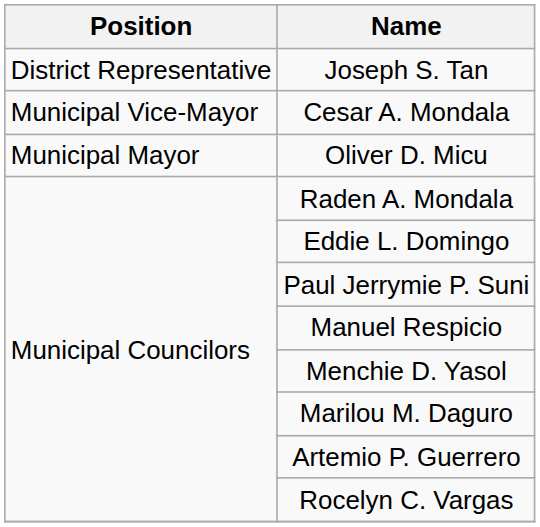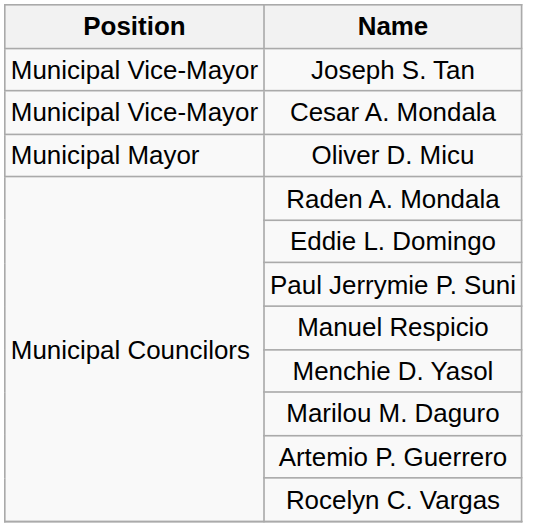 <table class="wikitable" style="line-height:1.20em; font-size:100%;">
 <tr>
 <th>Position</th>
 <th>Name</th>
 </tr>
 <tr>
-<td>District Representative</td>
+<td>Municipal Vice-Mayor</td>
 <td style="text-align:center;">Joseph S. Tan</td>
 </tr>
 <tr>
 <td>Municipal Vice-Mayor</td>
 <td style="text-align:center;">Cesar A. Mondala</td>
 </tr>
 <tr>
 <td>Municipal Mayor</td>
 <td style="text-align:center;">Oliver D. Micu</td>
 </tr>
 <tr>
 <td rowspan=8>Municipal Councilors</td>
 <td style="text-align:center;">Raden A. Mondala</td>
 </tr>
 <tr>
 <td style="text-align:center;">Eddie L. Domingo</td>
 </tr>
 <tr>
 <td style="text-align:center;">Paul Jerrymie P. Suni</td>
 </tr>
 <tr>
 <td style="text-align:center;">Manuel Respicio</td>
 </tr>
 <tr>
 <td style="text-align:center;">Menchie D. Yasol</td>
 </tr>
 <tr>
 <td style="text-align:center;">Marilou M. Daguro</td>
 </tr>
 <tr>
 <td style="text-align:center;">Artemio P. Guerrero</td>
 </tr>
 <tr>
 <td style="text-align:center;">Rocelyn C. Vargas</td>
 </tr>
 <tr>
 </tr>
 </table>
